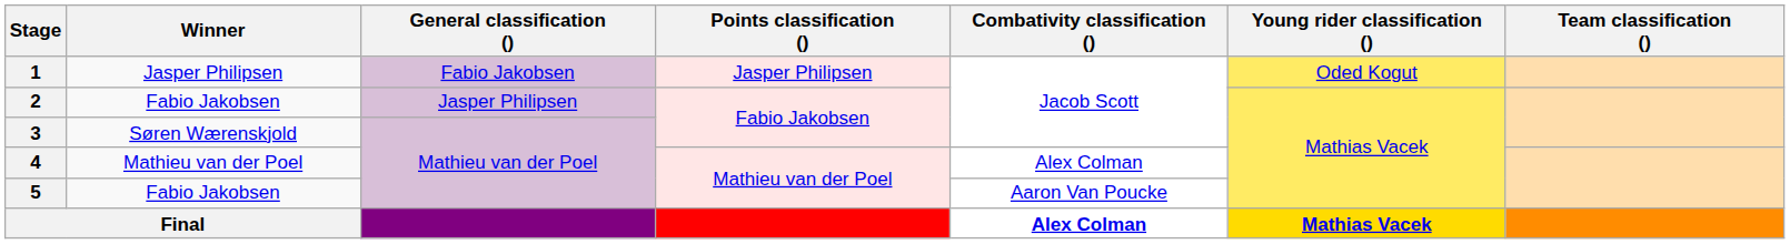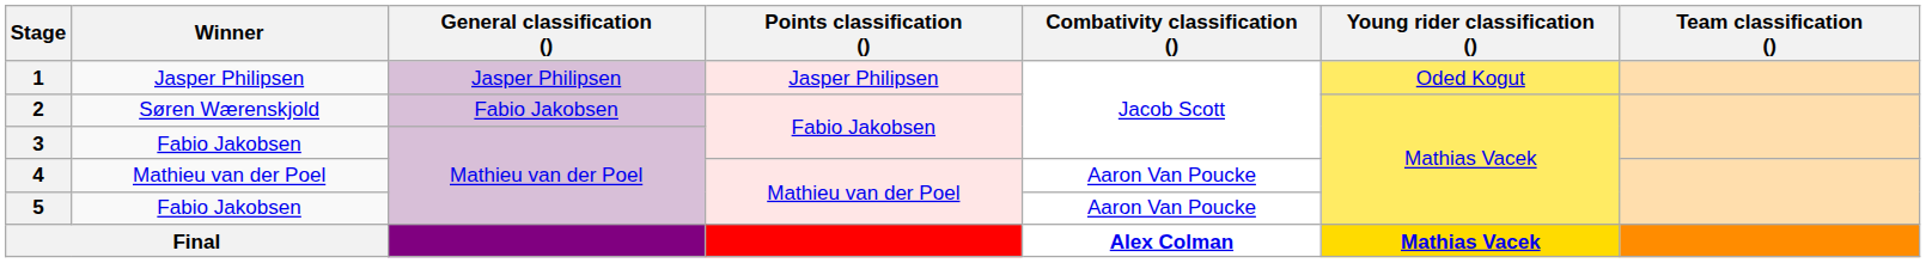 <table class="wikitable" style="text-align: center; font-size:smaller;">
 <tr style="background:#efefef;">
 <th width="1%">Stage</th>
 <th width="17%">Winner</th>
 <th width="17%">General classification<br>()<br></th>
 <th width="17%">Points classification<br>()<br></th>
 <th width="16%">Combativity classification<br>()<br></th>
 <th width="16%">Young rider classification<br>()<br></th>
 <th width="16%">Team classification<br>()</th>
 </tr>
 <tr>
 <th>1</th>
 <td><a href='#'>Jasper Philipsen</a></td>
-<td style="background:#D8BFD8;"><a href='#'>Fabio Jakobsen</a></td>
+<td style="background:#D8BFD8;"><a href='#'>Jasper Philipsen</a></td>
 <td style="background:#FFE6E6;"><a href='#'>Jasper Philipsen</a></td>
 <td style="background:white;" rowspan=3><a href='#'>Jacob Scott</a></td>
 <td style="background:#FFEB64;"><a href='#'>Oded Kogut</a></td>
 <td style="background:navajowhite;"></td>
 </tr>
 <tr>
 <th>2</th>
-<td><a href='#'>Fabio Jakobsen</a></td>
-<td style="background:#D8BFD8;"><a href='#'>Jasper Philipsen</a></td>
+<td><a href='#'>Søren Wærenskjold</a></td>
+<td style="background:#D8BFD8;"><a href='#'>Fabio Jakobsen</a></td>
 <td style="background:#FFE6E6;" rowspan=2><a href='#'>Fabio Jakobsen</a></td>
 <td style="background:#FFEB64;" rowspan=4><a href='#'>Mathias Vacek</a></td>
 <td style="background:navajowhite;" rowspan=2></td>
 </tr>
 <tr>
 <th>3</th>
-<td><a href='#'>Søren Wærenskjold</a></td>
+<td><a href='#'>Fabio Jakobsen</a></td>
 <td style="background:#D8BFD8;" rowspan=3><a href='#'>Mathieu van der Poel</a></td>
 </tr>
 <tr>
 <th>4</th>
 <td><a href='#'>Mathieu van der Poel</a></td>
 <td style="background:#FFE6E6;" rowspan=2><a href='#'>Mathieu van der Poel</a></td>
-<td style="background:white;"><a href='#'>Alex Colman</a></td>
+<td style="background:white;"><a href='#'>Aaron Van Poucke</a></td>
 <td style="background:navajowhite;" rowspan=2></td>
 </tr>
 <tr>
 <th>5</th>
 <td><a href='#'>Fabio Jakobsen</a></td>
 <td style="background:white;"><a href='#'>Aaron Van Poucke</a></td>
 </tr>
 <tr>
 <th colspan="2">Final</th>
 <th style="background:purple;"></th>
 <th style="background:#f00;"></th>
 <th style="background:white;"><a href='#'>Alex Colman</a></th>
 <th style="background:#FFDB00;"><a href='#'>Mathias Vacek</a></th>
 <th style="background:#FF8C00;"></th>
 </tr>
 </table>
